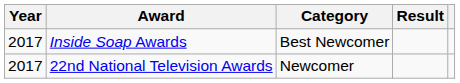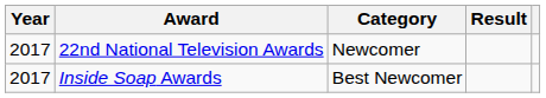 <table class="wikitable">
 <tr>
 <th>Year</th>
 <th>Award</th>
 <th>Category</th>
 <th>Result</th>
 <th></th>
 </tr>
 <tr>
 <td>2017</td>
+<td><a href='#'>22nd National Television Awards</a></td>
+<td>Newcomer</td>
+<td></td>
+<td align="center"></td>
+</tr>
+<tr>
+<td>2017</td>
 <td><a href='#'><em>Inside Soap</em> Awards</a></td>
 <td>Best Newcomer</td>
 <td></td>
 <td align="center"></td>
 </tr>
-<tr>
-<td>2017</td>
-<td><a href='#'>22nd National Television Awards</a></td>
-<td>Newcomer</td>
-<td></td>
-<td align="center"></td>
-</tr>
 </table>
